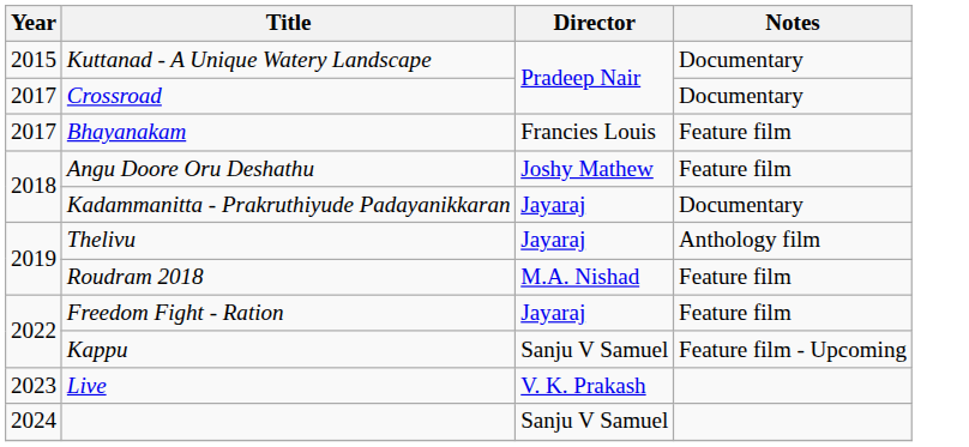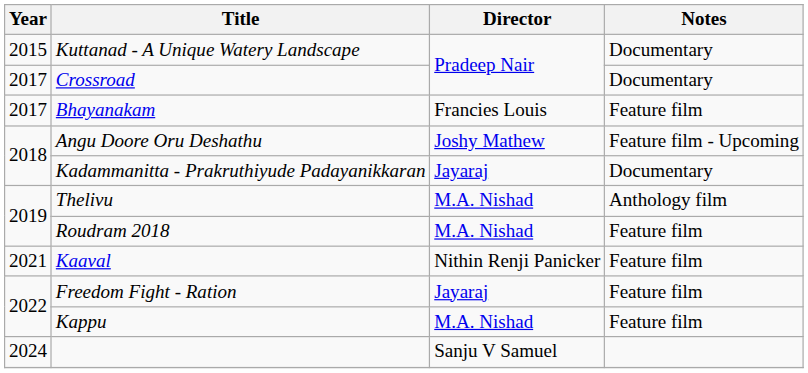 <table class="wikitable">
 <tr>
 <th>Year</th>
 <th>Title</th>
 <th>Director</th>
 <th>Notes</th>
 </tr>
 <tr>
 <td>2015</td>
 <td><em>Kuttanad - A Unique Watery Landscape</em></td>
 <td rowspan="2"><a href='#'>Pradeep Nair</a></td>
 <td>Documentary</td>
 </tr>
 <tr>
 <td>2017</td>
 <td><em><a href='#'>Crossroad</a></em></td>
 <td>Documentary</td>
 </tr>
 <tr>
 <td>2017</td>
 <td><em><a href='#'>Bhayanakam</a></em></td>
 <td>Francies Louis</td>
 <td>Feature film</td>
 </tr>
 <tr>
 <td rowspan=2>2018</td>
 <td><em>Angu Doore Oru Deshathu</em></td>
 <td><a href='#'>Joshy Mathew</a></td>
-<td>Feature film</td>
+<td>Feature film - Upcoming</td>
 </tr>
 <tr>
 <td><em>Kadammanitta - Prakruthiyude Padayanikkaran</em></td>
 <td><a href='#'>Jayaraj</a></td>
 <td>Documentary</td>
 </tr>
 <tr>
 <td rowspan=2>2019</td>
 <td><em>Thelivu</em></td>
-<td><a href='#'>Jayaraj</a></td>
+<td><a href='#'>M.A. Nishad</a></td>
 <td>Anthology film</td>
 </tr>
 <tr>
 <td><em>Roudram 2018</em></td>
 <td><a href='#'>M.A. Nishad</a></td>
+<td>Feature film</td>
+</tr>
+<tr>
+<td>2021</td>
+<td><em><a href='#'>Kaaval</a></em></td>
+<td>Nithin Renji Panicker</td>
 <td>Feature film</td>
 </tr>
 <tr>
 <td rowspan=2>2022</td>
 <td><em>Freedom Fight - Ration</em></td>
 <td><a href='#'>Jayaraj</a></td>
 <td>Feature film</td>
 </tr>
 <tr>
 <td><em>Kappu</em></td>
-<td>Sanju V Samuel</td>
-<td>Feature film - Upcoming</td>
-</tr>
-<tr>
-<td>2023</td>
-<td><em><a href='#'>Live</a></em></td>
-<td><a href='#'>V. K. Prakash</a></td>
-<td></td>
+<td><a href='#'>M.A. Nishad</a></td>
+<td>Feature film</td>
 </tr>
 <tr>
 <td>2024</td>
 <td></td>
 <td>Sanju V Samuel</td>
 <td></td>
 </tr>
 <tr>
 </tr>
 </table>
